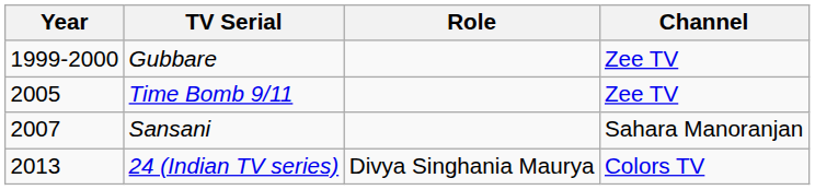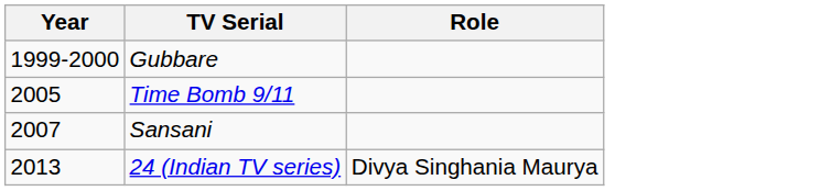 <table class="wikitable sortable">
 <tr>
 <th>Year</th>
 <th>TV Serial</th>
 <th>Role</th>
-<th>Channel</th>
 </tr>
 <tr>
 <td>1999-2000</td>
 <td><em>Gubbare</em></td>
 <td></td>
-<td><a href='#'>Zee TV</a></td>
 </tr>
 <tr>
 <td>2005</td>
 <td><em><a href='#'>Time Bomb 9/11</a></em></td>
 <td></td>
-<td><a href='#'>Zee TV</a></td>
 </tr>
 <tr>
 <td>2007</td>
 <td><em>Sansani</em></td>
 <td></td>
-<td>Sahara Manoranjan</td>
 </tr>
 <tr>
 <td>2013</td>
 <td><em><a href='#'>24 (Indian TV series)</a></em></td>
 <td>Divya Singhania Maurya</td>
-<td><a href='#'>Colors TV</a></td>
 </tr>
 </table>
